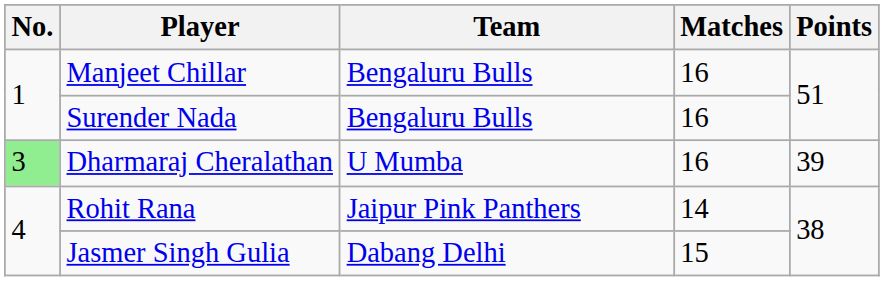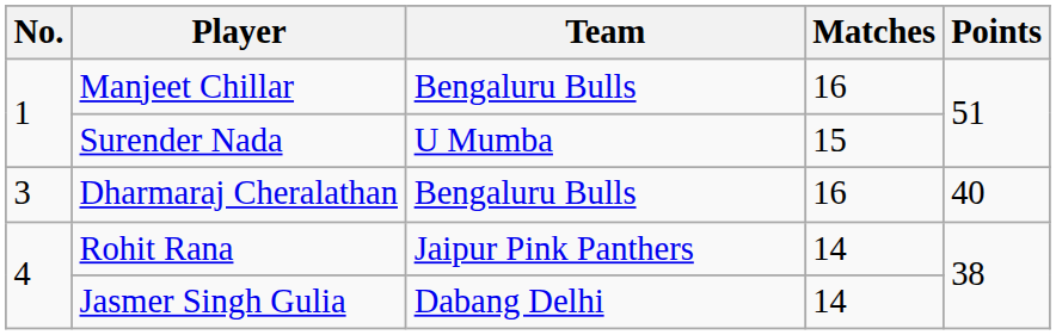 <table class="wikitable sortable">
 <tr>
 <th style="text-align: center; width: 20px">No.</th>
 <th style="text-align: center; width: 150px">Player</th>
 <th style="text-align: center; width: 180px">Team</th>
 <th>Matches</th>
 <th style="text-align: center; width: 40px">Points</th>
 </tr>
 <tr>
 <td rowspan="2">1</td>
 <td><a href='#'>Manjeet Chillar</a></td>
 <td><a href='#'>Bengaluru Bulls</a></td>
 <td>16</td>
 <td rowspan="2">51</td>
 </tr>
 <tr>
 <td><a href='#'>Surender Nada</a></td>
+<td><a href='#'>U Mumba</a></td>
+<td>15</td>
+</tr>
+<tr>
+<td>3</td>
+<td><a href='#'>Dharmaraj Cheralathan</a></td>
 <td><a href='#'>Bengaluru Bulls</a></td>
 <td>16</td>
-</tr>
-<tr>
-<td style="background: lightgreen;">3</td>
-<td><a href='#'>Dharmaraj Cheralathan</a></td>
-<td><a href='#'>U Mumba</a></td>
-<td>16</td>
-<td>39</td>
+<td>40</td>
 </tr>
 <tr>
 <td rowspan="2">4</td>
 <td><a href='#'>Rohit Rana</a></td>
 <td><a href='#'>Jaipur Pink Panthers</a></td>
 <td>14</td>
 <td rowspan="2">38</td>
 </tr>
 <tr>
 <td><a href='#'>Jasmer Singh Gulia</a></td>
 <td><a href='#'>Dabang Delhi</a></td>
-<td>15</td>
+<td>14</td>
 </tr>
 </table>
